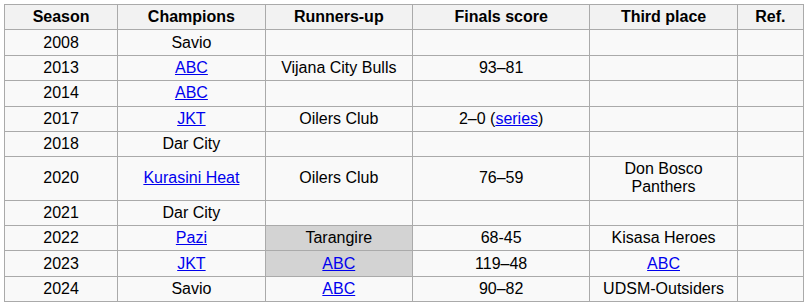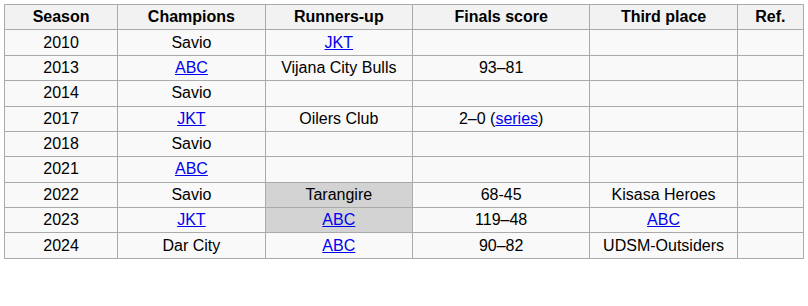 <table class="wikitable sortable" width="800px" style="text-align:center;">
 <tr>
 <th>Season</th>
 <th width="140">Champions</th>
 <th width="140">Runners-up</th>
 <th>Finals score</th>
 <th width="140">Third place</th>
 <th>Ref.</th>
 </tr>
 <tr>
-<td>2008</td>
+<td>2010</td>
 <td>Savio</td>
-<td></td>
+<td><a href='#'>JKT</a></td>
 <td></td>
 <td></td>
 <td></td>
 </tr>
 <tr>
 <td>2013</td>
 <td><a href='#'>ABC</a></td>
 <td>Vijana City Bulls</td>
 <td>93–81</td>
 <td></td>
 <td></td>
 </tr>
 <tr>
 <td>2014</td>
-<td><a href='#'>ABC</a></td>
+<td>Savio</td>
 <td></td>
 <td></td>
 <td></td>
 <td></td>
 </tr>
 <tr>
 <td>2017</td>
 <td><a href='#'>JKT</a></td>
 <td>Oilers Club</td>
 <td>2–0 (<a href='#'>series</a>)</td>
 <td></td>
 <td></td>
 </tr>
 <tr>
 <td>2018</td>
-<td>Dar City</td>
+<td>Savio</td>
 <td></td>
 <td></td>
 <td></td>
 <td></td>
 </tr>
 <tr>
-<td>2020</td>
-<td><a href='#'>Kurasini Heat</a></td>
-<td>Oilers Club</td>
-<td>76–59</td>
-<td>Don Bosco Panthers</td>
-<td></td>
-</tr>
-<tr>
 <td>2021</td>
-<td>Dar City</td>
+<td><a href='#'>ABC</a></td>
 <td></td>
 <td></td>
 <td></td>
 <td></td>
 </tr>
 <tr>
 <td>2022</td>
-<td><a href='#'>Pazi</a></td>
+<td>Savio</td>
 <td style="background: lightgrey;">Tarangire</td>
 <td>68-45</td>
 <td>Kisasa Heroes</td>
 <td></td>
 </tr>
 <tr>
 <td>2023</td>
 <td><a href='#'>JKT</a></td>
 <td style="background: lightgrey;"><a href='#'>ABC</a></td>
 <td>119–48</td>
 <td><a href='#'>ABC</a></td>
 <td></td>
 </tr>
 <tr>
 <td>2024</td>
-<td>Savio</td>
+<td>Dar City</td>
 <td><a href='#'>ABC</a></td>
 <td>90–82</td>
 <td>UDSM-Outsiders</td>
 <td></td>
 </tr>
 </table>
